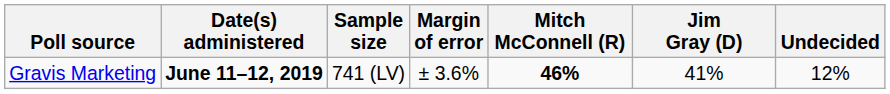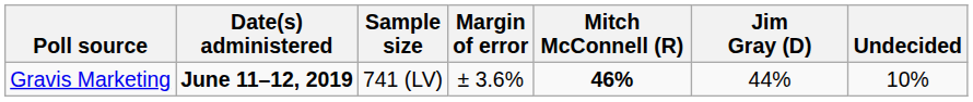 <table class="wikitable" style="font-size:90%;text-align:center;">
 <tr valign=bottom>
 <th>Poll source</th>
 <th>Date(s)<br>administered</th>
 <th>Sample<br>size</th>
 <th>Margin<br>of error</th>
 <th style="width:100px;">Mitch<br>McConnell (R)</th>
 <th style="width:100px;">Jim<br>Gray (D)</th>
 <th>Undecided</th>
 </tr>
 <tr>
 <td style="text-align:left;"><a href='#'>Gravis Marketing</a></td>
 <td><strong>June 11–12, 2019</strong></td>
 <td>741 (LV)</td>
 <td>± 3.6%</td>
 <td><strong>46%</strong></td>
-<td>41%</td>
-<td>12%</td>
+<td>44%</td>
+<td>10%</td>
 </tr>
 </table>
